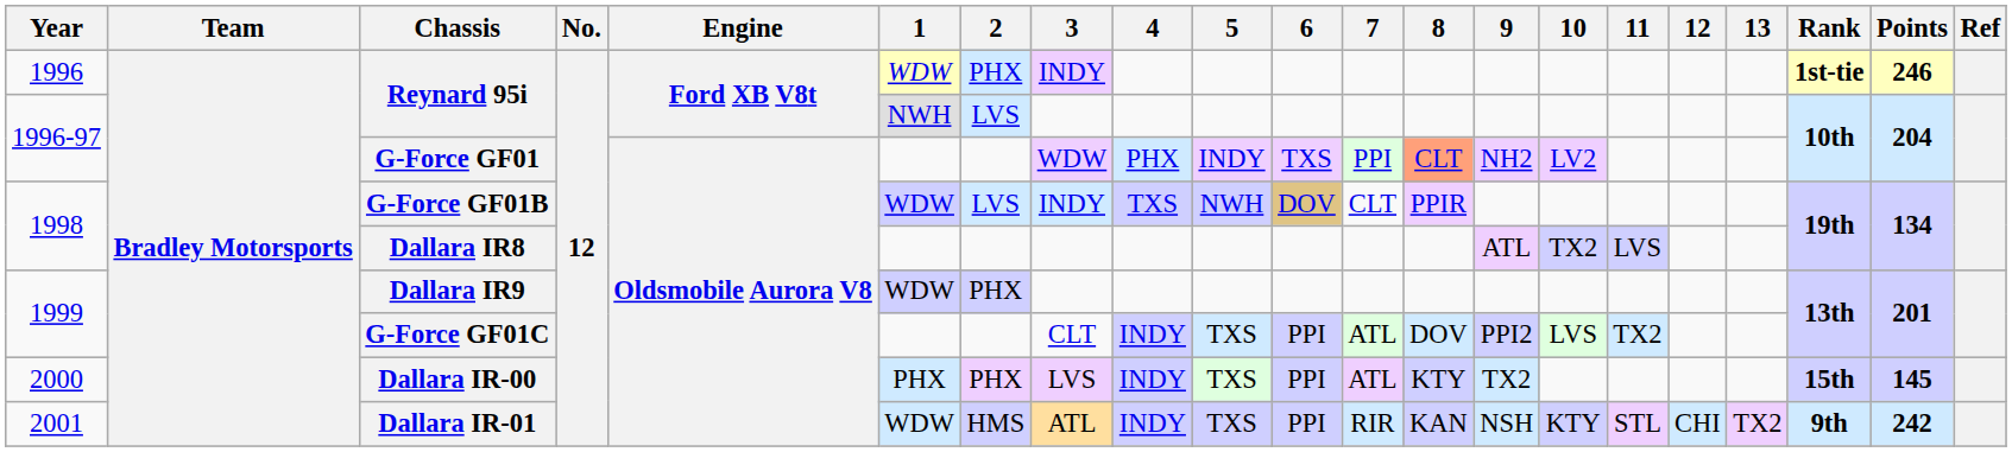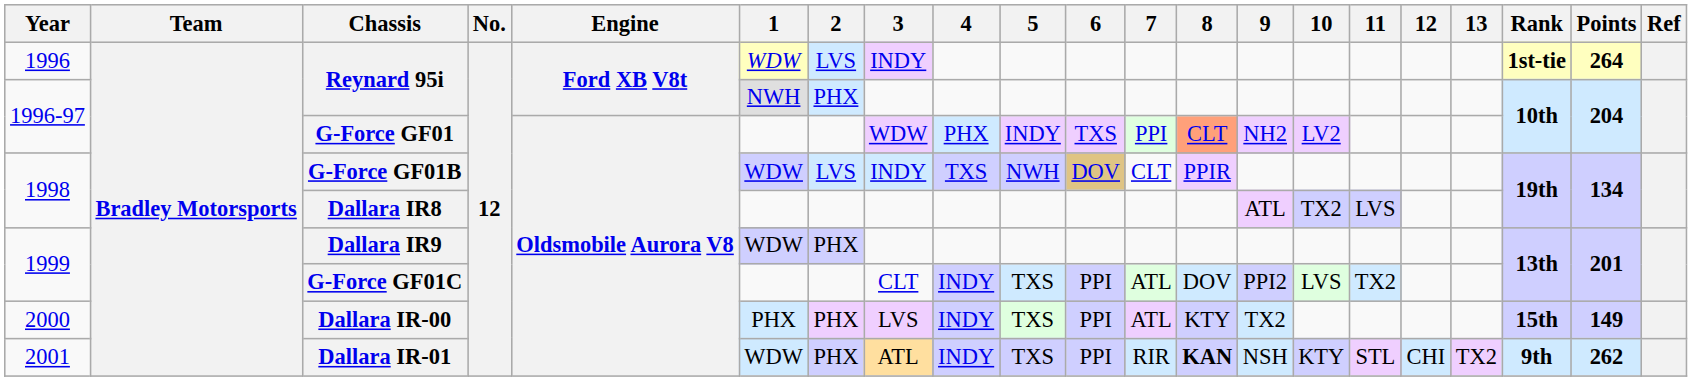 <table class="wikitable" style="text-align:center; font-size:90%">
 <tr>
 <th>Year</th>
 <th>Team</th>
 <th>Chassis</th>
 <th>No.</th>
 <th>Engine</th>
 <th>1</th>
 <th>2</th>
 <th>3</th>
 <th>4</th>
 <th>5</th>
 <th>6</th>
 <th>7</th>
 <th>8</th>
 <th>9</th>
 <th>10</th>
 <th>11</th>
 <th>12</th>
 <th>13</th>
 <th>Rank</th>
 <th>Points</th>
 <th>Ref</th>
 </tr>
 <tr>
 <td><a href='#'>1996</a></td>
 <th rowspan=9><a href='#'>Bradley Motorsports</a></th>
 <th rowspan=2><a href='#'>Reynard</a> 95i</th>
 <th rowspan=9>12</th>
 <th rowspan=2><a href='#'>Ford</a> <a href='#'>XB</a> <a href='#'>V8</a><a href='#'>t</a></th>
 <td style="background:#FFFFBF;"><em><a href='#'>WDW</a></em><br></td>
-<td style="background:#CFEAFF;"><a href='#'>PHX</a><br></td>
+<td style="background:#CFEAFF;"><a href='#'>LVS</a><br></td>
 <td style="background:#EFCFFF;"><a href='#'>INDY</a><br></td>
 <td></td>
 <td></td>
 <td></td>
 <td></td>
 <td></td>
 <td></td>
 <td></td>
 <td></td>
 <td></td>
 <td></td>
 <td style="background:#FFFFBF;"><strong>1st-tie</strong></td>
-<td style="background:#FFFFBF;"><strong>246</strong></td>
+<td style="background:#FFFFBF;"><strong>264</strong></td>
 <th></th>
 </tr>
 <tr>
 <td rowspan=2><a href='#'>1996-97</a></td>
 <td style="background:#DFDFDF;"><a href='#'>NWH</a><br></td>
-<td style="background:#CFEAFF;"><a href='#'>LVS</a><br></td>
+<td style="background:#CFEAFF;"><a href='#'>PHX</a><br></td>
 <td></td>
 <td></td>
 <td></td>
 <td></td>
 <td></td>
 <td></td>
 <td></td>
 <td></td>
 <td></td>
 <td></td>
 <td></td>
 <td rowspan=2 style="background:#CFEAFF;"><strong>10th</strong></td>
 <td rowspan=2 style="background:#CFEAFF;"><strong>204</strong></td>
 <th rowspan=2></th>
 </tr>
 <tr>
 <th><a href='#'>G-Force</a> GF01</th>
 <th rowspan=7><a href='#'>Oldsmobile</a> <a href='#'>Aurora</a> <a href='#'>V8</a></th>
 <td></td>
 <td></td>
 <td style="background:#EFCFFF;"><a href='#'>WDW</a><br></td>
 <td style="background:#CFEAFF;"><a href='#'>PHX</a><br></td>
 <td style="background:#EFCFFF;"><a href='#'>INDY</a><br></td>
 <td style="background:#EFCFFF;"><a href='#'>TXS</a><br></td>
 <td style="background:#DFFFDF;"><a href='#'>PPI</a><br></td>
 <td style="background: lightsalmon;"><a href='#'>CLT</a></td>
 <td style="background:#EFCFFF;"><a href='#'>NH2</a><br></td>
 <td style="background:#EFCFFF;"><a href='#'>LV2</a><br></td>
 <td></td>
 <td></td>
 <td></td>
 </tr>
 <tr>
 <td rowspan=2><a href='#'>1998</a></td>
 <th><a href='#'>G-Force</a> GF01B</th>
 <td style="background:#CFCFFF;"><a href='#'>WDW</a><br></td>
 <td style="background:#CFEAFF;"><a href='#'>LVS</a><br></td>
 <td style="background:#CFEAFF;"><a href='#'>INDY</a><br></td>
 <td style="background:#CFCFFF;"><a href='#'>TXS</a><br></td>
 <td style="background:#CFCFFF;"><a href='#'>NWH</a><br></td>
 <td style="background:#DFC484;"><a href='#'>DOV</a><br></td>
 <td><a href='#'>CLT</a></td>
 <td style="background:#EFCFFF;"><a href='#'>PPIR</a><br></td>
 <td></td>
 <td></td>
 <td></td>
 <td></td>
 <td></td>
 <td rowspan=2 style="background:#CFCFFF;"><strong>19th</strong></td>
 <td rowspan=2 style="background:#CFCFFF;"><strong>134</strong></td>
 <th rowspan=2></th>
 </tr>
 <tr>
 <th><a href='#'>Dallara</a> IR8</th>
 <td></td>
 <td></td>
 <td></td>
 <td></td>
 <td></td>
 <td></td>
 <td></td>
 <td></td>
 <td style="background:#EFCFFF;">ATL<br></td>
 <td style="background:#CFCFFF;">TX2<br></td>
 <td style="background:#CFCFFF;">LVS<br></td>
 <td></td>
 <td></td>
 </tr>
 <tr>
 <td rowspan=2><a href='#'>1999</a></td>
 <th><a href='#'>Dallara</a> IR9</th>
 <td style="background:#CFCFFF;">WDW<br></td>
 <td style="background:#CFCFFF;">PHX<br></td>
 <td></td>
 <td></td>
 <td></td>
 <td></td>
 <td></td>
 <td></td>
 <td></td>
 <td></td>
 <td></td>
 <td></td>
 <td></td>
 <td rowspan=2 style="background:#CFCFFF;"><strong>13th</strong></td>
 <td rowspan=2 style="background:#CFCFFF;"><strong>201</strong></td>
 <th rowspan=2></th>
 </tr>
 <tr>
 <th><a href='#'>G-Force</a> GF01C</th>
 <td></td>
 <td></td>
 <td><a href='#'>CLT</a><br></td>
 <td style="background:#CFCFFF;"><a href='#'>INDY</a><br></td>
 <td style="background:#CFEAFF;">TXS<br></td>
 <td style="background:#CFCFFF;">PPI<br></td>
 <td style="background:#DFFFDF;">ATL<br></td>
 <td style="background:#CFEAFF;">DOV<br></td>
 <td style="background:#CFCFFF;">PPI2<br></td>
 <td style="background:#DFFFDF;">LVS<br></td>
 <td style="background:#CFEAFF;">TX2<br></td>
 <td></td>
 <td></td>
 </tr>
 <tr>
 <td><a href='#'>2000</a></td>
 <th><a href='#'>Dallara</a> IR-00</th>
 <td style="background:#CFEAFF;">PHX<br></td>
 <td style="background:#EFCFFF;">PHX<br></td>
 <td style="background:#EFCFFF;">LVS<br></td>
 <td style="background:#CFCFFF;"><a href='#'>INDY</a><br></td>
 <td style="background:#DFFFDF;">TXS<br></td>
 <td style="background:#CFCFFF;">PPI<br></td>
 <td style="background:#EFCFFF;">ATL<br></td>
 <td style="background:#CFCFFF;">KTY<br></td>
 <td style="background:#CFEAFF;">TX2<br></td>
 <td></td>
 <td></td>
 <td></td>
 <td></td>
 <td style="background:#CFCFFF;"><strong>15th</strong></td>
-<td style="background:#CFCFFF;"><strong>145</strong></td>
+<td style="background:#CFCFFF;"><strong>149</strong></td>
 <th></th>
 </tr>
 <tr>
 <td><a href='#'>2001</a></td>
 <th><a href='#'>Dallara</a> IR-01</th>
 <td style="background:#CFEAFF;">WDW<br></td>
-<td style="background:#CFCFFF;">HMS<br></td>
+<td style="background:#CFCFFF;">PHX<br></td>
 <td style="background:#FFDF9F;">ATL<br></td>
 <td style="background:#CFCFFF;"><a href='#'>INDY</a><br></td>
 <td style="background:#CFCFFF;">TXS<br></td>
 <td style="background:#CFCFFF;">PPI<br></td>
 <td style="background:#CFEAFF;">RIR<br></td>
-<td style="background:#CFCFFF;">KAN<br></td>
+<td style="background:#CFCFFF;"><strong>KAN<br></strong></td>
 <td style="background:#CFEAFF;">NSH<br></td>
 <td style="background:#CFCFFF;">KTY<br></td>
 <td style="background:#EFCFFF;">STL<br></td>
 <td style="background:#CFEAFF;">CHI<br></td>
 <td style="background:#EFCFFF;">TX2<br></td>
 <td style="background:#CFEAFF;"><strong>9th</strong></td>
-<td style="background:#CFEAFF;"><strong>242</strong></td>
+<td style="background:#CFEAFF;"><strong>262</strong></td>
 <th></th>
 </tr>
 </table>
